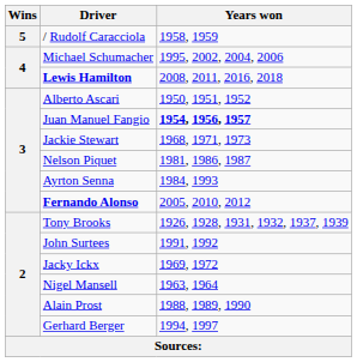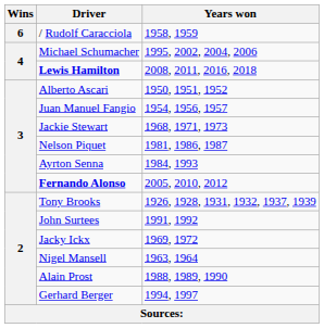 <table class="wikitable">
 <tr>
 <th>Wins</th>
 <th>Driver</th>
 <th>Years won</th>
 </tr>
 <tr>
-<th>5</th>
+<th>6</th>
 <td>/ <a href='#'>Rudolf Caracciola</a></td>
 <td><a href='#'>1958</a>, <a href='#'>1959</a></td>
 </tr>
 <tr>
 <th rowspan="2">4</th>
 <td> <a href='#'>Michael Schumacher</a></td>
 <td><a href='#'>1995</a>, <a href='#'>2002</a>, <a href='#'>2004</a>, <a href='#'>2006</a></td>
 </tr>
 <tr>
 <td> <strong><a href='#'>Lewis Hamilton</a></strong></td>
 <td><a href='#'>2008</a>, <a href='#'>2011</a>, <a href='#'>2016</a>, <a href='#'>2018</a></td>
 </tr>
 <tr>
 <th rowspan="6">3</th>
 <td> <a href='#'>Alberto Ascari</a></td>
 <td><span><a href='#'>1950</a>,</span> <a href='#'>1951</a>, <a href='#'>1952</a></td>
 </tr>
 <tr>
 <td> <a href='#'>Juan Manuel Fangio</a></td>
-<td><strong><a href='#'>1954</a>, <a href='#'>1956</a>, <a href='#'>1957</a></strong></td>
+<td><a href='#'>1954</a>, <a href='#'>1956</a>, <a href='#'>1957</a></td>
 </tr>
 <tr>
 <td> <a href='#'>Jackie Stewart</a></td>
 <td><a href='#'>1968</a>, <a href='#'>1971</a>, <a href='#'>1973</a></td>
 </tr>
 <tr>
 <td> <a href='#'>Nelson Piquet</a></td>
 <td><a href='#'>1981</a>, <a href='#'>1986</a>, <a href='#'>1987</a></td>
 </tr>
 <tr>
 <td> <a href='#'>Ayrton Senna</a></td>
 <td><a href='#'>1984</a>, <a href='#'>1993</a></td>
 </tr>
 <tr>
 <td> <strong><a href='#'>Fernando Alonso</a></strong></td>
 <td><a href='#'>2005</a>, <a href='#'>2010</a>, <a href='#'>2012</a></td>
 </tr>
 <tr>
 <th rowspan="6">2</th>
 <td> <a href='#'>Tony Brooks</a></td>
 <td><span><a href='#'>1926</a>, <a href='#'>1928</a>, <a href='#'>1931</a>,</span><span> <a href='#'>1932</a>, <a href='#'>1937</a>, <a href='#'>1939</a></span></td>
 </tr>
 <tr>
 <td> <a href='#'>John Surtees</a></td>
 <td><a href='#'>1991</a>, <a href='#'>1992</a></td>
 </tr>
 <tr>
 <td> <a href='#'>Jacky Ickx</a></td>
 <td><a href='#'>1969</a>, <a href='#'>1972</a></td>
 </tr>
 <tr>
 <td> <a href='#'>Nigel Mansell</a></td>
 <td><a href='#'>1963</a>, <a href='#'>1964</a></td>
 </tr>
 <tr>
 <td> <a href='#'>Alain Prost</a></td>
 <td><a href='#'>1988</a>, <a href='#'>1989</a>, <a href='#'>1990</a></td>
 </tr>
 <tr>
 <td> <a href='#'>Gerhard Berger</a></td>
 <td><a href='#'>1994</a>, <a href='#'>1997</a></td>
 </tr>
 <tr>
 <th colspan=3>Sources:</th>
 </tr>
 </table>
